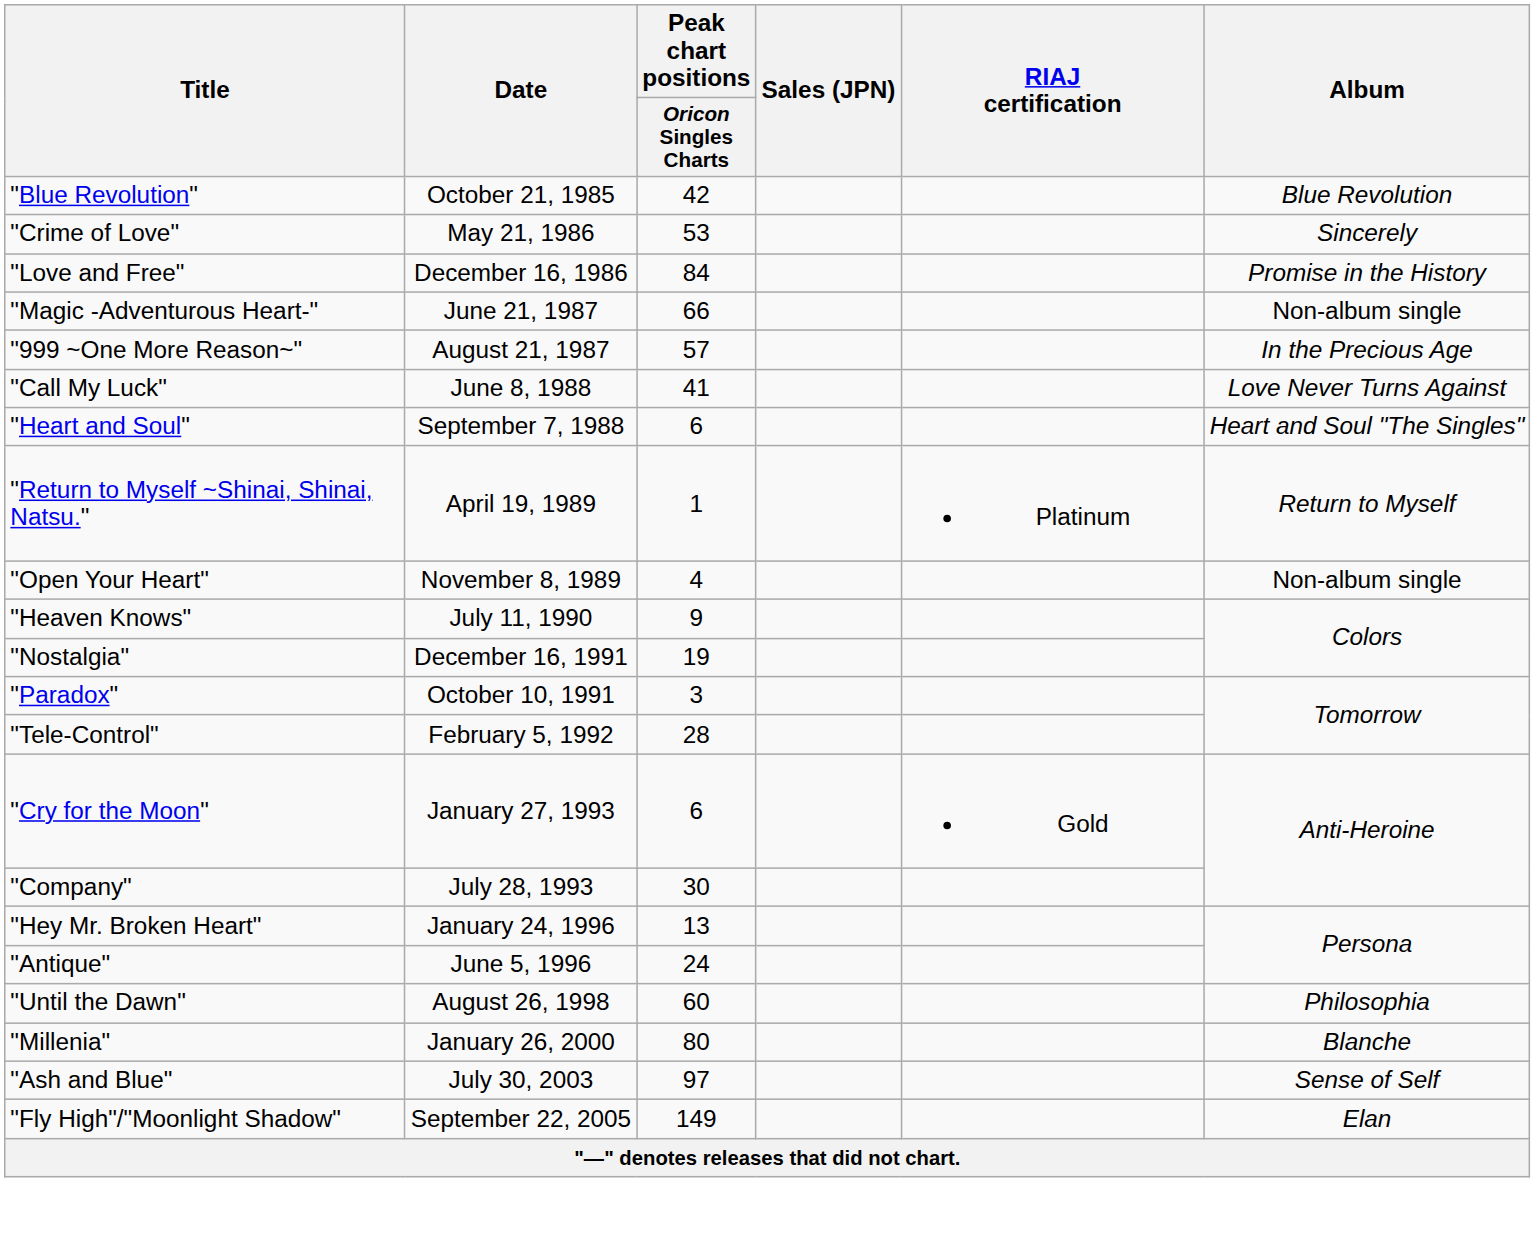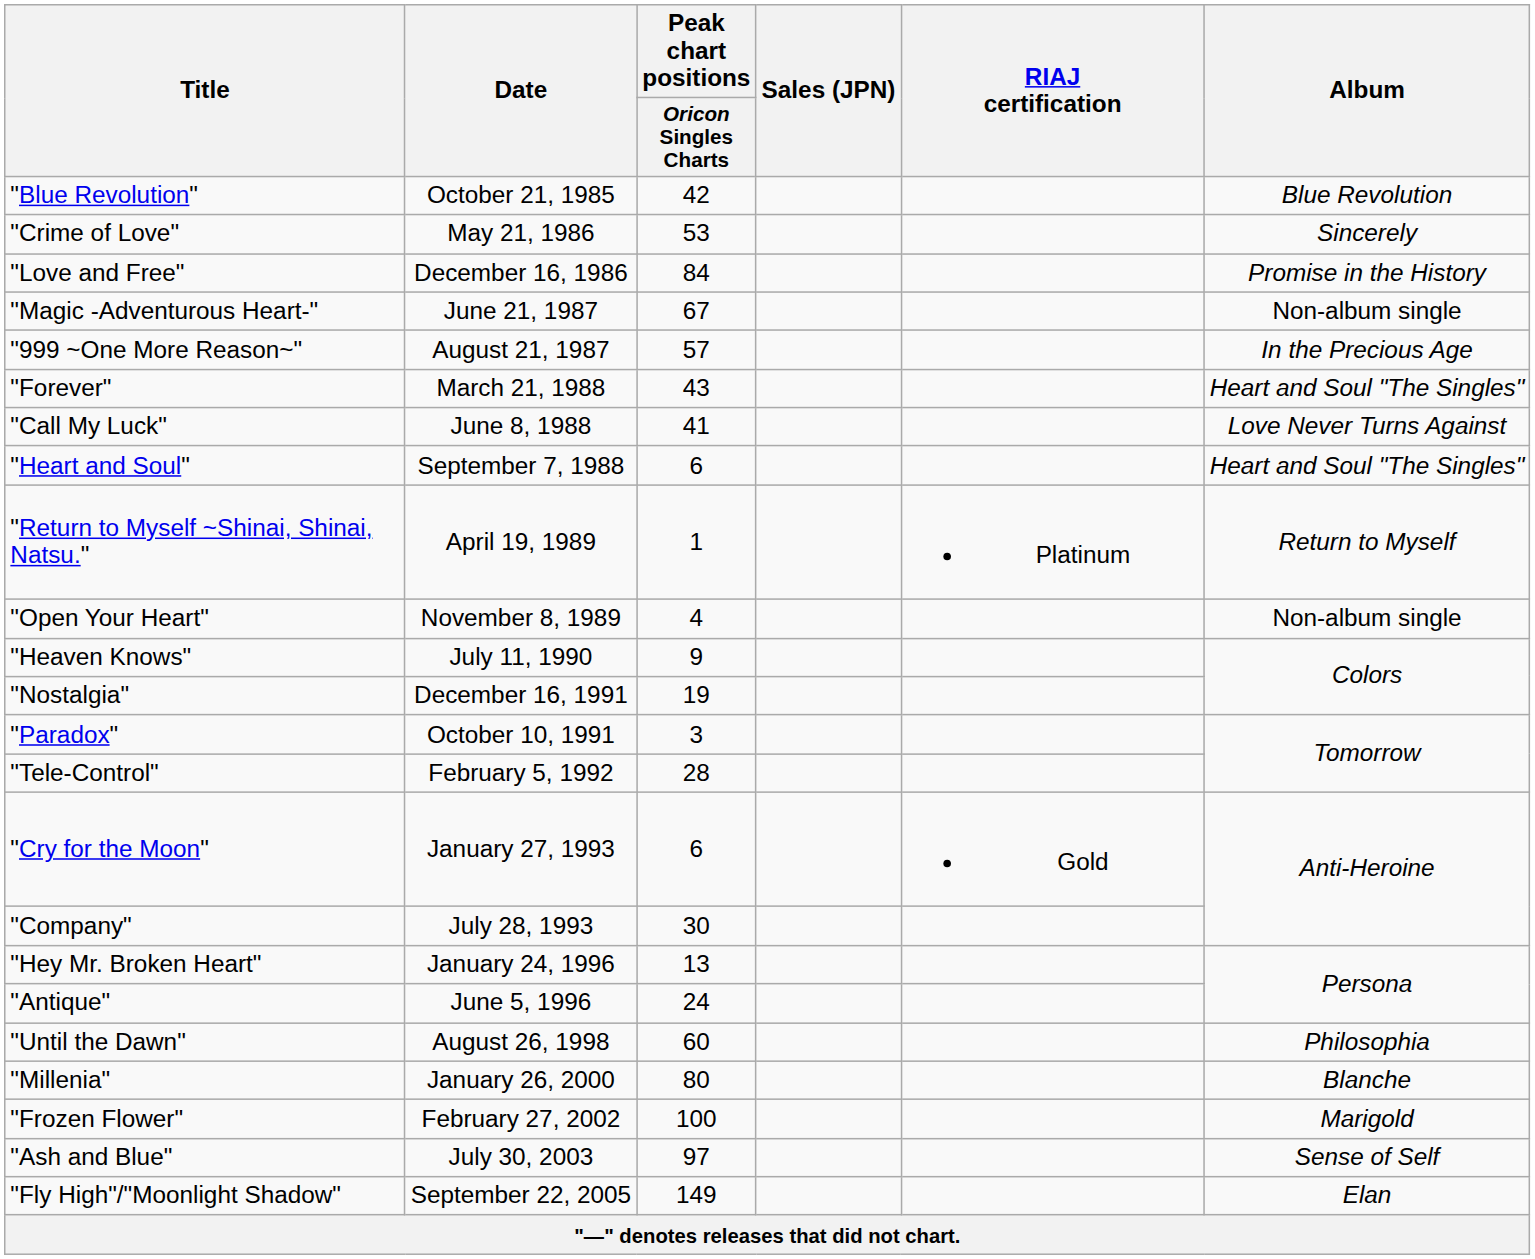 <table class="wikitable plainrowheaders" style="text-align:center;">
 <tr>
 <th scope="col" rowspan="2" style="width:16em;">Title</th>
 <th scope="col" rowspan="2">Date</th>
 <th scope="col" colspan="1">Peak chart positions</th>
 <th scope="col" rowspan="2">Sales (JPN)</th>
 <th scope="col" rowspan="2" style="width:12em;"><a href='#'>RIAJ</a><br>certification</th>
 <th scope="col" rowspan="2">Album</th>
 </tr>
 <tr>
 <th style="width:3em;font-size:85%"><em>Oricon</em> Singles Charts<br></th>
 </tr>
 <tr>
 <td align="left">"<a href='#'>Blue Revolution</a>"</td>
 <td>October 21, 1985</td>
 <td>42</td>
 <td></td>
 <td></td>
 <td><em>Blue Revolution</em></td>
 </tr>
 <tr>
 <td align="left">"Crime of Love"</td>
 <td>May 21, 1986</td>
 <td>53</td>
 <td></td>
 <td></td>
 <td><em>Sincerely</em></td>
 </tr>
 <tr>
 <td align="left">"Love and Free"</td>
 <td>December 16, 1986</td>
 <td>84</td>
 <td></td>
 <td></td>
 <td><em>Promise in the History</em></td>
 </tr>
 <tr>
 <td align="left">"Magic -Adventurous Heart-"</td>
 <td>June 21, 1987</td>
-<td>66</td>
+<td>67</td>
 <td></td>
 <td></td>
 <td>Non-album single</td>
 </tr>
 <tr>
 <td align="left">"999 ~One More Reason~"</td>
 <td>August 21, 1987</td>
 <td>57</td>
 <td></td>
 <td></td>
 <td><em>In the Precious Age</em></td>
+</tr>
+<tr>
+<td align="left">"Forever"</td>
+<td>March 21, 1988</td>
+<td>43</td>
+<td></td>
+<td></td>
+<td><em>Heart and Soul "The Singles"</em></td>
 </tr>
 <tr>
 <td align="left">"Call My Luck"</td>
 <td>June 8, 1988</td>
 <td>41</td>
 <td></td>
 <td></td>
 <td><em>Love Never Turns Against</em></td>
 </tr>
 <tr>
 <td align="left">"<a href='#'>Heart and Soul</a>"</td>
 <td>September 7, 1988</td>
 <td>6</td>
 <td></td>
 <td></td>
 <td><em>Heart and Soul "The Singles"</em></td>
 </tr>
 <tr>
 <td align="left">"<a href='#'>Return to Myself ~Shinai, Shinai, Natsu.</a>"</td>
 <td>April 19, 1989</td>
 <td>1</td>
 <td></td>
 <td><br><ul><li>Platinum</li></ul></td>
 <td><em>Return to Myself</em></td>
 </tr>
 <tr>
 <td align="left">"Open Your Heart"</td>
 <td>November 8, 1989</td>
 <td>4</td>
 <td></td>
 <td></td>
 <td>Non-album single</td>
 </tr>
 <tr>
 <td align="left">"Heaven Knows"</td>
 <td>July 11, 1990</td>
 <td>9</td>
 <td></td>
 <td></td>
 <td rowspan="2"><em>Colors</em></td>
 </tr>
 <tr>
 <td align="left">"Nostalgia"</td>
 <td>December 16, 1991</td>
 <td>19</td>
 <td></td>
 <td></td>
 </tr>
 <tr>
 <td align="left">"<a href='#'>Paradox</a>"</td>
 <td>October 10, 1991</td>
 <td>3</td>
 <td></td>
 <td></td>
 <td rowspan="2"><em>Tomorrow</em></td>
 </tr>
 <tr>
 <td align="left">"Tele-Control"</td>
 <td>February 5, 1992</td>
 <td>28</td>
 <td></td>
 <td></td>
 </tr>
 <tr>
 <td align="left">"<a href='#'>Cry for the Moon</a>"</td>
 <td>January 27, 1993</td>
 <td>6</td>
 <td></td>
 <td><br><ul><li>Gold</li></ul></td>
 <td rowspan="2"><em>Anti-Heroine</em></td>
 </tr>
 <tr>
 <td align="left">"Company"</td>
 <td>July 28, 1993</td>
 <td>30</td>
 <td></td>
 <td></td>
 </tr>
 <tr>
 <td align="left">"Hey Mr. Broken Heart"</td>
 <td>January 24, 1996</td>
 <td>13</td>
 <td></td>
 <td></td>
 <td rowspan="2"><em>Persona</em></td>
 </tr>
 <tr>
 <td align="left">"Antique"</td>
 <td>June 5, 1996</td>
 <td>24</td>
 <td></td>
 <td></td>
 </tr>
 <tr>
 <td align="left">"Until the Dawn"</td>
 <td>August 26, 1998</td>
 <td>60</td>
 <td></td>
 <td></td>
 <td><em>Philosophia</em></td>
 </tr>
 <tr>
 <td align="left">"Millenia"</td>
 <td>January 26, 2000</td>
 <td>80</td>
 <td></td>
 <td></td>
 <td><em>Blanche</em></td>
 </tr>
 <tr>
+<td align="left">"Frozen Flower"</td>
+<td>February 27, 2002</td>
+<td>100</td>
+<td></td>
+<td></td>
+<td><em>Marigold</em></td>
+</tr>
+<tr>
 <td align="left">"Ash and Blue"</td>
 <td>July 30, 2003</td>
 <td>97</td>
 <td></td>
 <td></td>
 <td><em>Sense of Self</em></td>
 </tr>
 <tr>
 <td align="left">"Fly High"/"Moonlight Shadow"</td>
 <td>September 22, 2005</td>
 <td>149</td>
 <td></td>
 <td></td>
 <td><em>Elan</em></td>
 </tr>
 <tr>
 <th colspan="6"><small>"—" denotes releases that did not chart.</small></th>
 </tr>
 </table>
